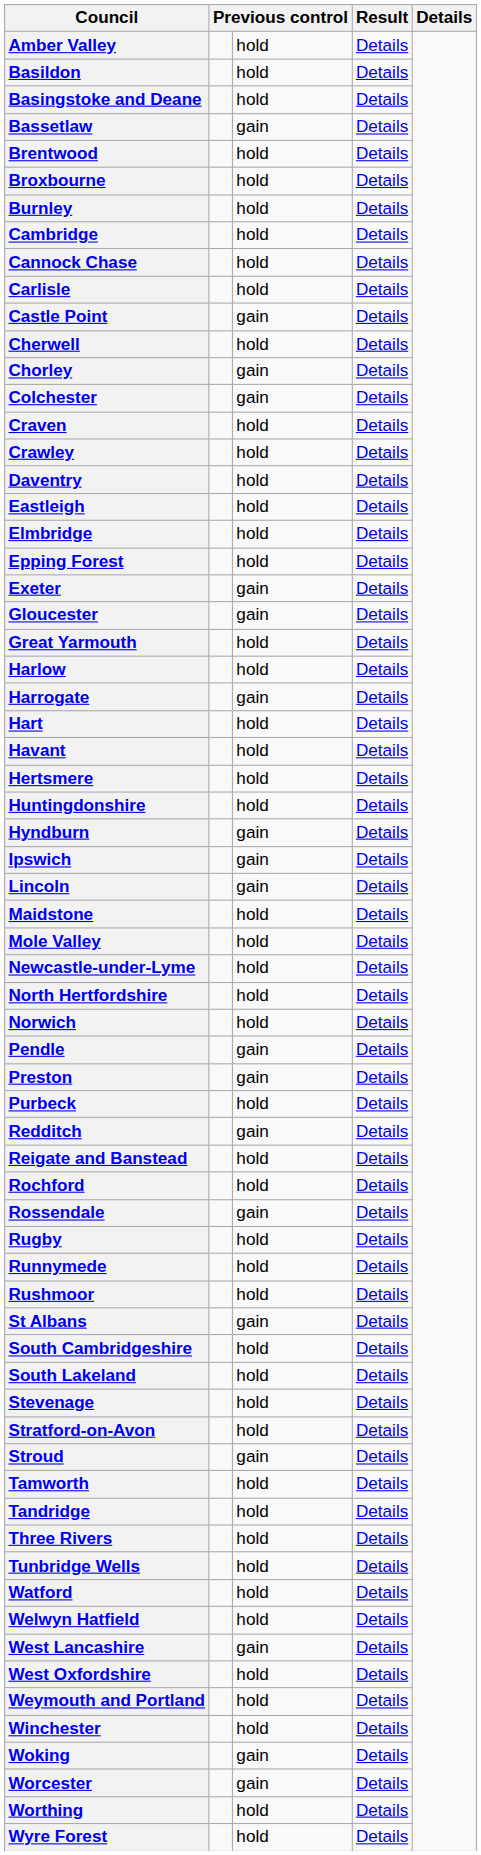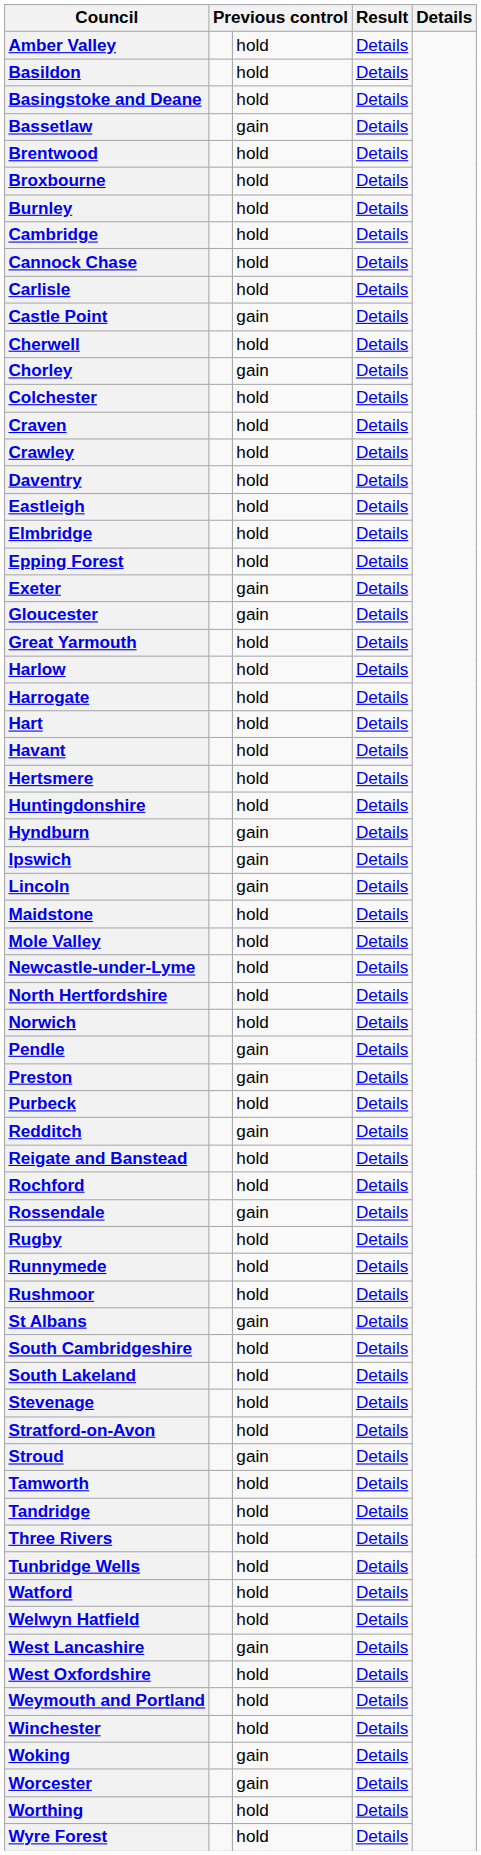 <table class="wikitable">
 <tr>
 <th scope="col">Council</th>
 <th colspan=2>Previous control</th>
 <th colspan=2>Result</th>
 <th scope="col" class="unsortable">Details</th>
 </tr>
 <tr>
 <th scope="row" style="text-align: left;"><a href='#'>Amber Valley</a></th>
 <td></td>
 <td> hold</td>
 <td><a href='#'>Details</a></td>
 </tr>
 <tr>
 <th scope="row" style="text-align: left;"><a href='#'>Basildon</a></th>
 <td></td>
 <td> hold</td>
 <td><a href='#'>Details</a></td>
 </tr>
 <tr>
 <th scope="row" style="text-align: left;"><a href='#'>Basingstoke and Deane</a></th>
 <td></td>
 <td> hold</td>
 <td><a href='#'>Details</a></td>
 </tr>
 <tr>
 <th scope="row" style="text-align: left;"><a href='#'>Bassetlaw</a></th>
 <td></td>
 <td> gain</td>
 <td><a href='#'>Details</a></td>
 </tr>
 <tr>
 <th scope="row" style="text-align: left;"><a href='#'>Brentwood</a></th>
 <td></td>
 <td> hold</td>
 <td><a href='#'>Details</a></td>
 </tr>
 <tr>
 <th scope="row" style="text-align: left;"><a href='#'>Broxbourne</a></th>
 <td></td>
 <td> hold</td>
 <td><a href='#'>Details</a></td>
 </tr>
 <tr>
 <th scope="row" style="text-align: left;"><a href='#'>Burnley</a></th>
 <td></td>
 <td> hold</td>
 <td><a href='#'>Details</a></td>
 </tr>
 <tr>
 <th scope="row" style="text-align: left;"><a href='#'>Cambridge</a></th>
 <td></td>
 <td> hold</td>
 <td><a href='#'>Details</a></td>
 </tr>
 <tr>
 <th scope="row" style="text-align: left;"><a href='#'>Cannock Chase</a></th>
 <td></td>
 <td> hold</td>
 <td><a href='#'>Details</a></td>
 </tr>
 <tr>
 <th scope="row" style="text-align: left;"><a href='#'>Carlisle</a></th>
 <td></td>
 <td> hold</td>
 <td><a href='#'>Details</a></td>
 </tr>
 <tr>
 <th scope="row" style="text-align: left;"><a href='#'>Castle Point</a></th>
 <td></td>
 <td> gain</td>
 <td><a href='#'>Details</a></td>
 </tr>
 <tr>
 <th scope="row" style="text-align: left;"><a href='#'>Cherwell</a></th>
 <td></td>
 <td> hold</td>
 <td><a href='#'>Details</a></td>
 </tr>
 <tr>
 <th scope="row" style="text-align: left;"><a href='#'>Chorley</a></th>
 <td></td>
 <td> gain</td>
 <td><a href='#'>Details</a></td>
 </tr>
 <tr>
 <th scope="row" style="text-align: left;"><a href='#'>Colchester</a></th>
 <td></td>
-<td> gain</td>
+<td> hold</td>
 <td><a href='#'>Details</a></td>
 </tr>
 <tr>
 <th scope="row" style="text-align: left;"><a href='#'>Craven</a></th>
 <td></td>
 <td> hold</td>
 <td><a href='#'>Details</a></td>
 </tr>
 <tr>
 <th scope="row" style="text-align: left;"><a href='#'>Crawley</a></th>
 <td></td>
 <td> hold</td>
 <td><a href='#'>Details</a></td>
 </tr>
 <tr>
 <th scope="row" style="text-align: left;"><a href='#'>Daventry</a></th>
 <td></td>
 <td> hold</td>
 <td><a href='#'>Details</a></td>
 </tr>
 <tr>
 <th scope="row" style="text-align: left;"><a href='#'>Eastleigh</a></th>
 <td></td>
 <td> hold</td>
 <td><a href='#'>Details</a></td>
 </tr>
 <tr>
 <th scope="row" style="text-align: left;"><a href='#'>Elmbridge</a></th>
 <td></td>
 <td> hold</td>
 <td><a href='#'>Details</a></td>
 </tr>
 <tr>
 <th scope="row" style="text-align: left;"><a href='#'>Epping Forest</a></th>
 <td></td>
 <td> hold</td>
 <td><a href='#'>Details</a></td>
 </tr>
 <tr>
 <th scope="row" style="text-align: left;"><a href='#'>Exeter</a></th>
 <td></td>
 <td> gain</td>
 <td><a href='#'>Details</a></td>
 </tr>
 <tr>
 <th scope="row" style="text-align: left;"><a href='#'>Gloucester</a></th>
 <td></td>
 <td> gain</td>
 <td><a href='#'>Details</a></td>
 </tr>
 <tr>
 <th scope="row" style="text-align: left;"><a href='#'>Great Yarmouth</a></th>
 <td></td>
 <td> hold</td>
 <td><a href='#'>Details</a></td>
 </tr>
 <tr>
 <th scope="row" style="text-align: left;"><a href='#'>Harlow</a></th>
 <td></td>
 <td> hold</td>
 <td><a href='#'>Details</a></td>
 </tr>
 <tr>
 <th scope="row" style="text-align: left;"><a href='#'>Harrogate</a></th>
 <td></td>
-<td> gain</td>
+<td> hold</td>
 <td><a href='#'>Details</a></td>
 </tr>
 <tr>
 <th scope="row" style="text-align: left;"><a href='#'>Hart</a></th>
 <td></td>
 <td> hold</td>
 <td><a href='#'>Details</a></td>
 </tr>
 <tr>
 <th scope="row" style="text-align: left;"><a href='#'>Havant</a></th>
 <td></td>
 <td> hold</td>
 <td><a href='#'>Details</a></td>
 </tr>
 <tr>
 <th scope="row" style="text-align: left;"><a href='#'>Hertsmere</a></th>
 <td></td>
 <td> hold</td>
 <td><a href='#'>Details</a></td>
 </tr>
 <tr>
 <th scope="row" style="text-align: left;"><a href='#'>Huntingdonshire</a></th>
 <td></td>
 <td> hold</td>
 <td><a href='#'>Details</a></td>
 </tr>
 <tr>
 <th scope="row" style="text-align: left;"><a href='#'>Hyndburn</a></th>
 <td></td>
 <td> gain</td>
 <td><a href='#'>Details</a></td>
 </tr>
 <tr>
 <th scope="row" style="text-align: left;"><a href='#'>Ipswich</a></th>
 <td></td>
 <td> gain</td>
 <td><a href='#'>Details</a></td>
 </tr>
 <tr>
 <th scope="row" style="text-align: left;"><a href='#'>Lincoln</a></th>
 <td></td>
 <td> gain</td>
 <td><a href='#'>Details</a></td>
 </tr>
 <tr>
 <th scope="row" style="text-align: left;"><a href='#'>Maidstone</a></th>
 <td></td>
 <td> hold</td>
 <td><a href='#'>Details</a></td>
 </tr>
 <tr>
 <th scope="row" style="text-align: left;"><a href='#'>Mole Valley</a></th>
 <td></td>
 <td> hold</td>
 <td><a href='#'>Details</a></td>
 </tr>
 <tr>
 <th scope="row" style="text-align: left;"><a href='#'>Newcastle-under-Lyme</a></th>
 <td></td>
 <td> hold</td>
 <td><a href='#'>Details</a></td>
 </tr>
 <tr>
 <th scope="row" style="text-align: left;"><a href='#'>North Hertfordshire</a></th>
 <td></td>
 <td> hold</td>
 <td><a href='#'>Details</a></td>
 </tr>
 <tr>
 <th scope="row" style="text-align: left;"><a href='#'>Norwich</a></th>
 <td></td>
 <td> hold</td>
 <td><a href='#'>Details</a></td>
 </tr>
 <tr>
 <th scope="row" style="text-align: left;"><a href='#'>Pendle</a></th>
 <td></td>
 <td> gain</td>
 <td><a href='#'>Details</a></td>
 </tr>
 <tr>
 <th scope="row" style="text-align: left;"><a href='#'>Preston</a></th>
 <td></td>
 <td> gain</td>
 <td><a href='#'>Details</a></td>
 </tr>
 <tr>
 <th scope="row" style="text-align: left;"><a href='#'>Purbeck</a></th>
 <td></td>
 <td> hold</td>
 <td><a href='#'>Details</a></td>
 </tr>
 <tr>
 <th scope="row" style="text-align: left;"><a href='#'>Redditch</a></th>
 <td></td>
 <td> gain</td>
 <td><a href='#'>Details</a></td>
 </tr>
 <tr>
 <th scope="row" style="text-align: left;"><a href='#'>Reigate and Banstead</a></th>
 <td></td>
 <td> hold</td>
 <td><a href='#'>Details</a></td>
 </tr>
 <tr>
 <th scope="row" style="text-align: left;"><a href='#'>Rochford</a></th>
 <td></td>
 <td> hold</td>
 <td><a href='#'>Details</a></td>
 </tr>
 <tr>
 <th scope="row" style="text-align: left;"><a href='#'>Rossendale</a></th>
 <td></td>
 <td> gain</td>
 <td><a href='#'>Details</a></td>
 </tr>
 <tr>
 <th scope="row" style="text-align: left;"><a href='#'>Rugby</a></th>
 <td></td>
 <td> hold</td>
 <td><a href='#'>Details</a></td>
 </tr>
 <tr>
 <th scope="row" style="text-align: left;"><a href='#'>Runnymede</a></th>
 <td></td>
 <td> hold</td>
 <td><a href='#'>Details</a></td>
 </tr>
 <tr>
 <th scope="row" style="text-align: left;"><a href='#'>Rushmoor</a></th>
 <td></td>
 <td> hold</td>
 <td><a href='#'>Details</a></td>
 </tr>
 <tr>
 <th scope="row" style="text-align: left;"><a href='#'>St Albans</a></th>
 <td></td>
 <td> gain</td>
 <td><a href='#'>Details</a></td>
 </tr>
 <tr>
 <th scope="row" style="text-align: left;"><a href='#'>South Cambridgeshire</a></th>
 <td></td>
 <td> hold</td>
 <td><a href='#'>Details</a></td>
 </tr>
 <tr>
 <th scope="row" style="text-align: left;"><a href='#'>South Lakeland</a></th>
 <td></td>
 <td> hold</td>
 <td><a href='#'>Details</a></td>
 </tr>
 <tr>
 <th scope="row" style="text-align: left;"><a href='#'>Stevenage</a></th>
 <td></td>
 <td> hold</td>
 <td><a href='#'>Details</a></td>
 </tr>
 <tr>
 <th scope="row" style="text-align: left;"><a href='#'>Stratford-on-Avon</a></th>
 <td></td>
 <td> hold</td>
 <td><a href='#'>Details</a></td>
 </tr>
 <tr>
 <th scope="row" style="text-align: left;"><a href='#'>Stroud</a></th>
 <td></td>
 <td> gain</td>
 <td><a href='#'>Details</a></td>
 </tr>
 <tr>
 <th scope="row" style="text-align: left;"><a href='#'>Tamworth</a></th>
 <td></td>
 <td> hold</td>
 <td><a href='#'>Details</a></td>
 </tr>
 <tr>
 <th scope="row" style="text-align: left;"><a href='#'>Tandridge</a></th>
 <td></td>
 <td> hold</td>
 <td><a href='#'>Details</a></td>
 </tr>
 <tr>
 <th scope="row" style="text-align: left;"><a href='#'>Three Rivers</a></th>
 <td></td>
 <td> hold</td>
 <td><a href='#'>Details</a></td>
 </tr>
 <tr>
 <th scope="row" style="text-align: left;"><a href='#'>Tunbridge Wells</a></th>
 <td></td>
 <td> hold</td>
 <td><a href='#'>Details</a></td>
 </tr>
 <tr>
 <th scope="row" style="text-align: left;"><a href='#'>Watford</a></th>
 <td></td>
 <td> hold</td>
 <td><a href='#'>Details</a></td>
 </tr>
 <tr>
 <th scope="row" style="text-align: left;"><a href='#'>Welwyn Hatfield</a></th>
 <td></td>
 <td> hold</td>
 <td><a href='#'>Details</a></td>
 </tr>
 <tr>
 <th scope="row" style="text-align: left;"><a href='#'>West Lancashire</a></th>
 <td></td>
 <td> gain</td>
 <td><a href='#'>Details</a></td>
 </tr>
 <tr>
 <th scope="row" style="text-align: left;"><a href='#'>West Oxfordshire</a></th>
 <td></td>
 <td> hold</td>
 <td><a href='#'>Details</a></td>
 </tr>
 <tr>
 <th scope="row" style="text-align: left;"><a href='#'>Weymouth and Portland</a></th>
 <td></td>
 <td> hold</td>
 <td><a href='#'>Details</a></td>
 </tr>
 <tr>
 <th scope="row" style="text-align: left;"><a href='#'>Winchester</a></th>
 <td></td>
 <td> hold</td>
 <td><a href='#'>Details</a></td>
 </tr>
 <tr>
 <th scope="row" style="text-align: left;"><a href='#'>Woking</a></th>
 <td></td>
 <td> gain</td>
 <td><a href='#'>Details</a></td>
 </tr>
 <tr>
 <th scope="row" style="text-align: left;"><a href='#'>Worcester</a></th>
 <td></td>
 <td> gain</td>
 <td><a href='#'>Details</a></td>
 </tr>
 <tr>
 <th scope="row" style="text-align: left;"><a href='#'>Worthing</a></th>
 <td></td>
 <td> hold</td>
 <td><a href='#'>Details</a></td>
 </tr>
 <tr>
 <th scope="row" style="text-align: left;"><a href='#'>Wyre Forest</a></th>
 <td></td>
 <td> hold</td>
 <td><a href='#'>Details</a></td>
 </tr>
 </table>
